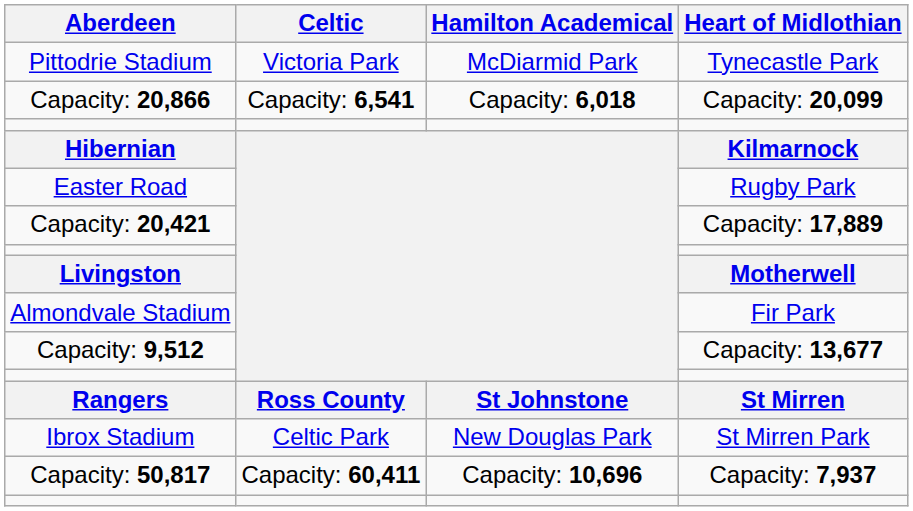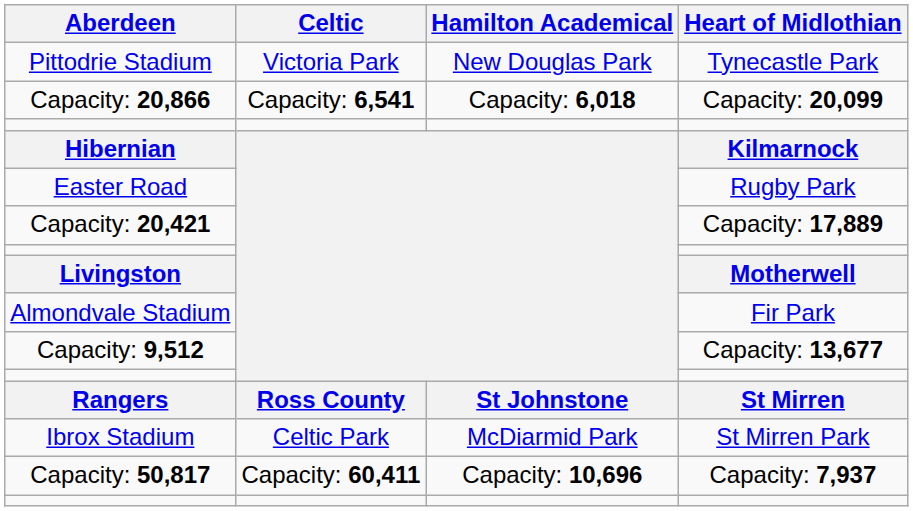 <table class="wikitable" style="text-align:center">
 <tr>
 <th><a href='#'>Aberdeen</a></th>
 <th><a href='#'>Celtic</a></th>
 <th><a href='#'>Hamilton Academical</a></th>
 <th><a href='#'>Heart of Midlothian</a></th>
 </tr>
 <tr>
 <td><a href='#'>Pittodrie Stadium</a></td>
 <td><a href='#'>Victoria Park</a></td>
-<td><a href='#'>McDiarmid Park</a></td>
+<td><a href='#'>New Douglas Park</a></td>
 <td><a href='#'>Tynecastle Park</a></td>
 </tr>
 <tr>
 <td>Capacity: <strong>20,866</strong></td>
 <td>Capacity: <strong>6,541</strong></td>
 <td>Capacity: <strong>6,018</strong></td>
 <td>Capacity: <strong>20,099</strong></td>
 </tr>
 <tr>
 <td></td>
 <td></td>
 <td></td>
 <td></td>
 </tr>
 <tr>
 <th><a href='#'>Hibernian</a></th>
 <th rowspan="8" colspan="2"></th>
 <th><a href='#'>Kilmarnock</a></th>
 </tr>
 <tr>
 <td><a href='#'>Easter Road</a></td>
 <td><a href='#'>Rugby Park</a></td>
 </tr>
 <tr>
 <td>Capacity: <strong>20,421</strong></td>
 <td>Capacity: <strong>17,889</strong></td>
 </tr>
 <tr>
 <td></td>
 <td></td>
 </tr>
 <tr>
 <th><a href='#'>Livingston</a></th>
 <th><a href='#'>Motherwell</a></th>
 </tr>
 <tr>
 <td><a href='#'>Almondvale Stadium</a></td>
 <td><a href='#'>Fir Park</a></td>
 </tr>
 <tr>
 <td>Capacity: <strong>9,512</strong></td>
 <td>Capacity: <strong>13,677</strong></td>
 </tr>
 <tr>
 <td></td>
 <td></td>
 </tr>
 <tr>
 <th><a href='#'>Rangers</a></th>
 <th><a href='#'>Ross County</a></th>
 <th><a href='#'>St Johnstone</a></th>
 <th><a href='#'>St Mirren</a></th>
 </tr>
 <tr>
 <td><a href='#'>Ibrox Stadium</a></td>
 <td><a href='#'>Celtic Park</a></td>
-<td><a href='#'>New Douglas Park</a></td>
+<td><a href='#'>McDiarmid Park</a></td>
 <td><a href='#'>St Mirren Park</a></td>
 </tr>
 <tr>
 <td>Capacity: <strong>50,817</strong></td>
 <td>Capacity: <strong>60,411</strong></td>
 <td>Capacity: <strong>10,696</strong></td>
 <td>Capacity: <strong>7,937</strong></td>
 </tr>
 <tr>
 <td></td>
 <td></td>
 <td></td>
 <td></td>
 </tr>
 </table>
